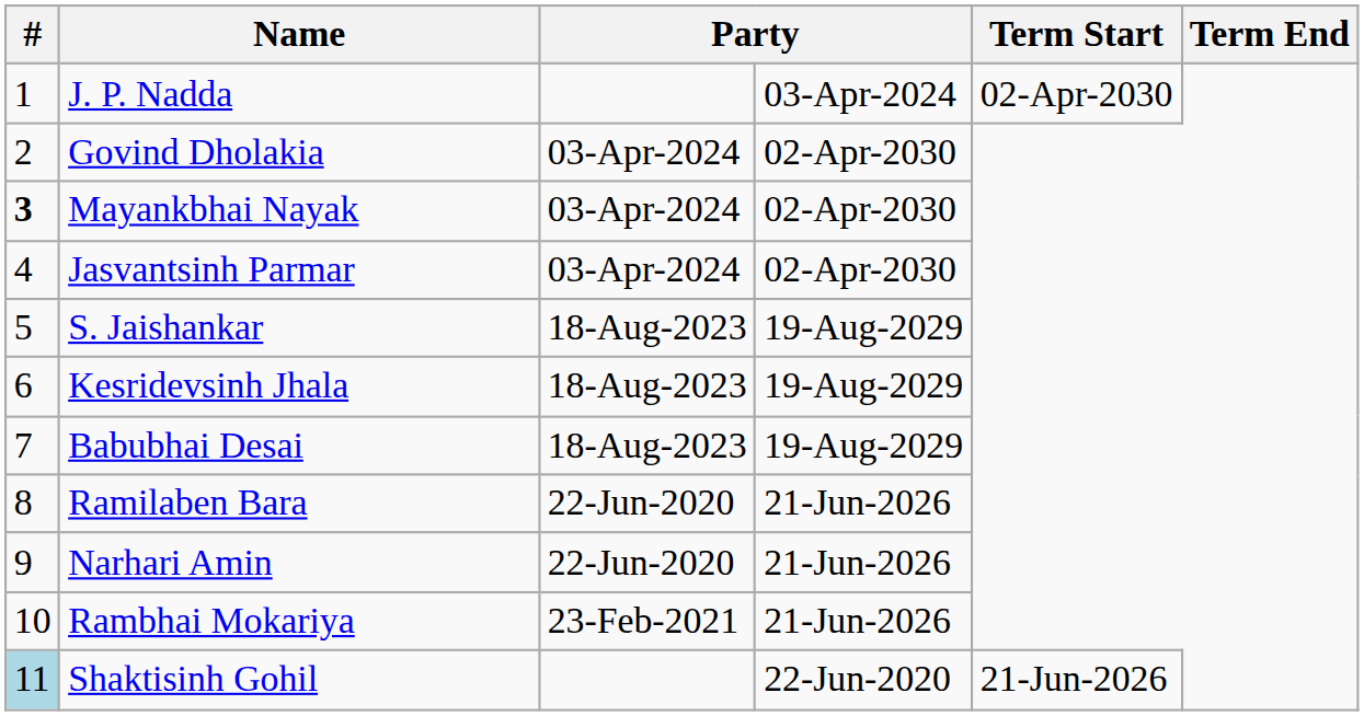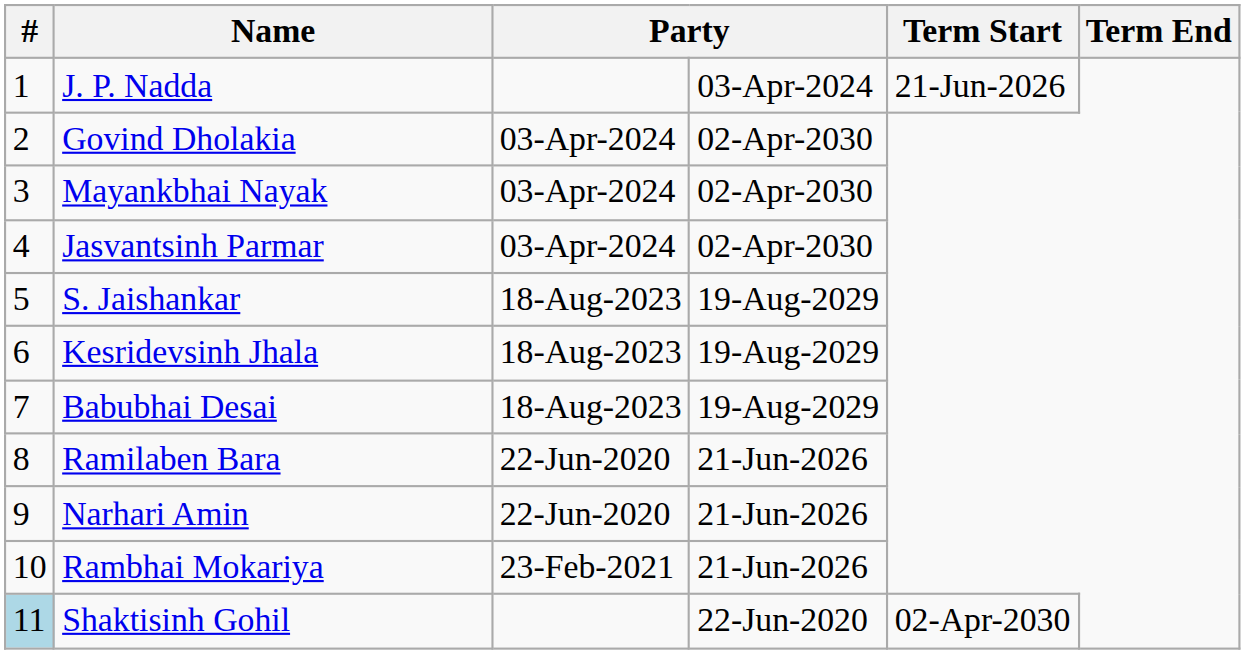 <table class="wikitable sortable">
 <tr>
 <th>#</th>
 <th style="width:200px">Name</th>
 <th colspan="2">Party</th>
 <th>Term Start</th>
 <th>Term End</th>
 </tr>
 <tr>
 <td>1</td>
 <td><a href='#'>J. P. Nadda</a></td>
 <td></td>
 <td>03-Apr-2024</td>
-<td>02-Apr-2030</td>
+<td>21-Jun-2026</td>
 </tr>
 <tr>
 <td>2</td>
 <td><a href='#'>Govind Dholakia</a></td>
 <td>03-Apr-2024</td>
 <td>02-Apr-2030</td>
 </tr>
 <tr>
-<td><strong>3</strong></td>
+<td>3</td>
 <td><a href='#'>Mayankbhai Nayak</a></td>
 <td>03-Apr-2024</td>
 <td>02-Apr-2030</td>
 </tr>
 <tr>
 <td>4</td>
 <td><a href='#'>Jasvantsinh Parmar</a></td>
 <td>03-Apr-2024</td>
 <td>02-Apr-2030</td>
 </tr>
 <tr>
 <td>5</td>
 <td><a href='#'>S. Jaishankar</a></td>
 <td>18-Aug-2023</td>
 <td>19-Aug-2029</td>
 </tr>
 <tr>
 <td>6</td>
 <td><a href='#'>Kesridevsinh Jhala</a></td>
 <td>18-Aug-2023</td>
 <td>19-Aug-2029</td>
 </tr>
 <tr>
 <td>7</td>
 <td><a href='#'>Babubhai Desai</a></td>
 <td>18-Aug-2023</td>
 <td>19-Aug-2029</td>
 </tr>
 <tr>
 <td>8</td>
 <td><a href='#'>Ramilaben Bara</a></td>
 <td>22-Jun-2020</td>
 <td>21-Jun-2026</td>
 </tr>
 <tr>
 <td>9</td>
 <td><a href='#'>Narhari Amin</a></td>
 <td>22-Jun-2020</td>
 <td>21-Jun-2026</td>
 </tr>
 <tr>
 <td>10</td>
 <td><a href='#'>Rambhai Mokariya</a></td>
 <td>23-Feb-2021</td>
 <td>21-Jun-2026</td>
 </tr>
 <tr>
 <td style="background: lightblue;">11</td>
 <td><a href='#'>Shaktisinh Gohil</a></td>
 <td></td>
 <td>22-Jun-2020</td>
-<td>21-Jun-2026</td>
+<td>02-Apr-2030</td>
 </tr>
 </table>
